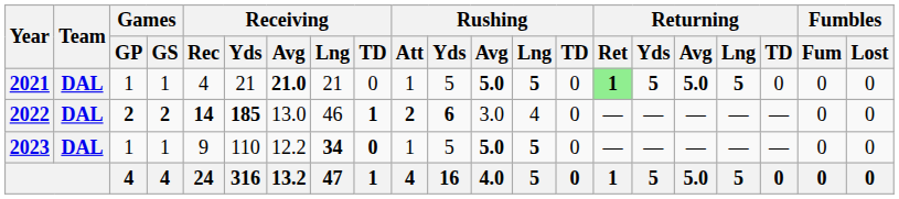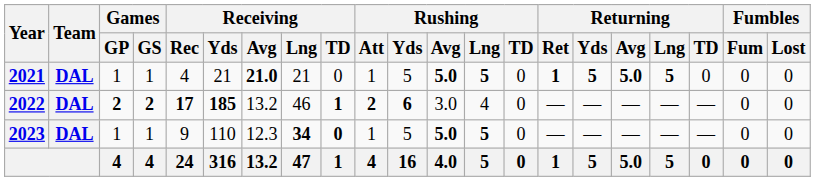 <table class="wikitable" style="text-align:center;">
 <tr>
 <th rowspan="2">Year</th>
 <th rowspan="2">Team</th>
 <th colspan="2">Games</th>
 <th colspan="5">Receiving</th>
 <th colspan="5">Rushing</th>
 <th colspan="5">Returning</th>
 <th colspan="2">Fumbles</th>
 </tr>
 <tr>
 <th>GP</th>
 <th>GS</th>
 <th>Rec</th>
 <th>Yds</th>
 <th>Avg</th>
 <th>Lng</th>
 <th>TD</th>
 <th>Att</th>
 <th>Yds</th>
 <th>Avg</th>
 <th>Lng</th>
 <th>TD</th>
 <th>Ret</th>
 <th>Yds</th>
 <th>Avg</th>
 <th>Lng</th>
 <th>TD</th>
 <th>Fum</th>
 <th>Lost</th>
 </tr>
 <tr>
 <th><a href='#'>2021</a></th>
 <th><a href='#'>DAL</a></th>
 <td>1</td>
 <td>1</td>
 <td>4</td>
 <td>21</td>
 <td><strong>21.0</strong></td>
 <td>21</td>
 <td>0</td>
 <td>1</td>
 <td>5</td>
 <td><strong>5.0</strong></td>
 <td><strong>5</strong></td>
 <td>0</td>
-<td style="background: lightgreen;"><strong>1</strong></td>
+<td><strong>1</strong></td>
 <td><strong>5</strong></td>
 <td><strong>5.0</strong></td>
 <td><strong>5</strong></td>
 <td>0</td>
 <td>0</td>
 <td>0</td>
 </tr>
 <tr>
 <th><a href='#'>2022</a></th>
 <th><a href='#'>DAL</a></th>
 <td><strong>2</strong></td>
 <td><strong>2</strong></td>
-<td><strong>14</strong></td>
+<td><strong>17</strong></td>
 <td><strong>185</strong></td>
-<td>13.0</td>
+<td>13.2</td>
 <td>46</td>
 <td><strong>1</strong></td>
 <td><strong>2</strong></td>
 <td><strong>6</strong></td>
 <td>3.0</td>
 <td>4</td>
 <td>0</td>
 <td>—</td>
 <td>—</td>
 <td>—</td>
 <td>—</td>
 <td>—</td>
 <td>0</td>
 <td>0</td>
 </tr>
 <tr>
 <th><a href='#'>2023</a></th>
 <th><a href='#'>DAL</a></th>
 <td>1</td>
 <td>1</td>
 <td>9</td>
 <td>110</td>
-<td>12.2</td>
+<td>12.3</td>
 <td><strong>34</strong></td>
 <td><strong>0</strong></td>
 <td>1</td>
 <td>5</td>
 <td><strong>5.0</strong></td>
 <td><strong>5</strong></td>
 <td>0</td>
 <td>—</td>
 <td>—</td>
 <td>—</td>
 <td>—</td>
 <td>—</td>
 <td>0</td>
 <td>0</td>
 </tr>
 <tr>
 <th colspan="2"></th>
 <th>4</th>
 <th>4</th>
 <th>24</th>
 <th>316</th>
 <th>13.2</th>
 <th>47</th>
 <th>1</th>
 <th>4</th>
 <th>16</th>
 <th>4.0</th>
 <th>5</th>
 <th>0</th>
 <th>1</th>
 <th>5</th>
 <th>5.0</th>
 <th>5</th>
 <th>0</th>
 <th>0</th>
 <th>0</th>
 </tr>
 </table>
